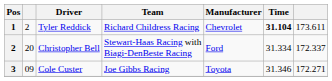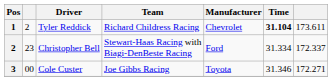 <table class="wikitable" style="font-size:95%">
 <tr>
 <th>Pos</th>
 <th></th>
 <th>Driver</th>
 <th>Team</th>
 <th>Manufacturer</th>
 <th>Time</th>
 <th></th>
 </tr>
 <tr>
 <th>1</th>
 <td>2</td>
 <td><a href='#'>Tyler Reddick</a></td>
 <td><a href='#'>Richard Childress Racing</a></td>
 <td><a href='#'>Chevrolet</a></td>
 <td><strong>31.104</strong></td>
 <td>173.611</td>
 </tr>
 <tr>
 <th>2</th>
-<td>20</td>
+<td>23</td>
 <td><a href='#'>Christopher Bell</a></td>
 <td><a href='#'>Stewart-Haas Racing</a> with <br> <a href='#'>Biagi-DenBeste Racing</a></td>
 <td><a href='#'>Ford</a></td>
 <td>31.334</td>
 <td>172.337</td>
 </tr>
 <tr>
 <th>3</th>
-<td>09</td>
+<td>00</td>
 <td><a href='#'>Cole Custer</a></td>
 <td><a href='#'>Joe Gibbs Racing</a></td>
 <td><a href='#'>Toyota</a></td>
 <td>31.346</td>
 <td>172.271</td>
 </tr>
 <tr>
 </tr>
 </table>
